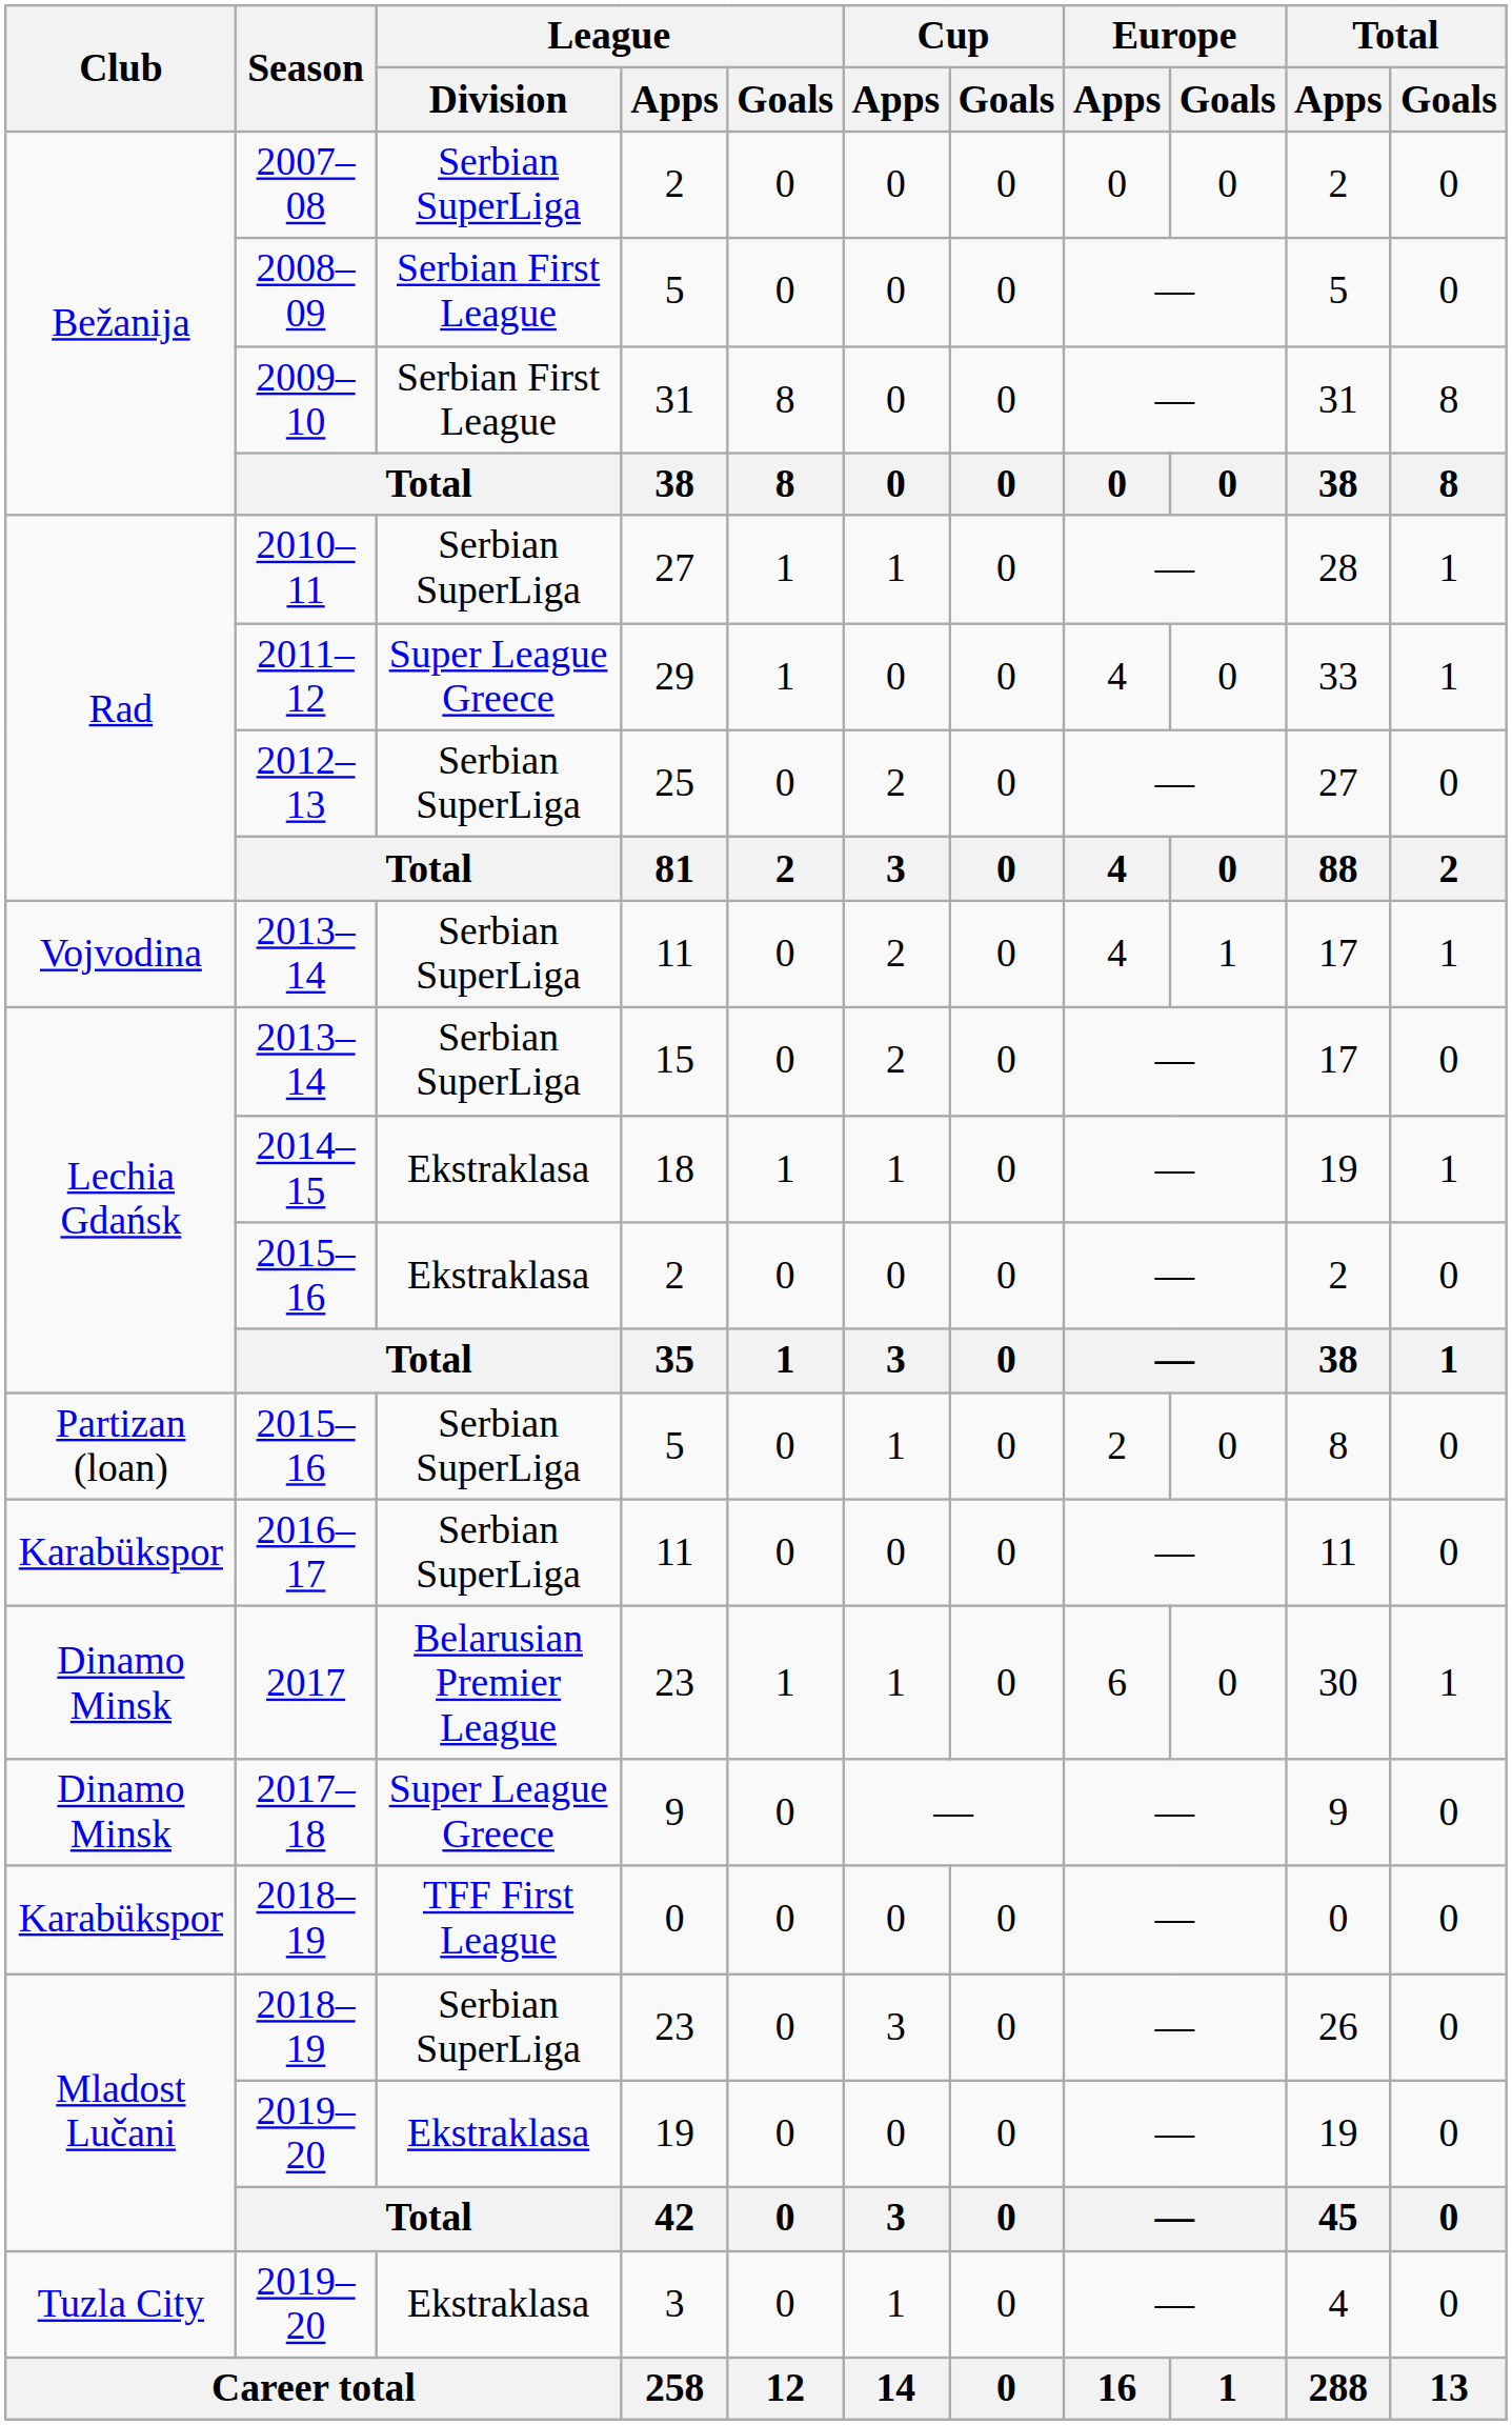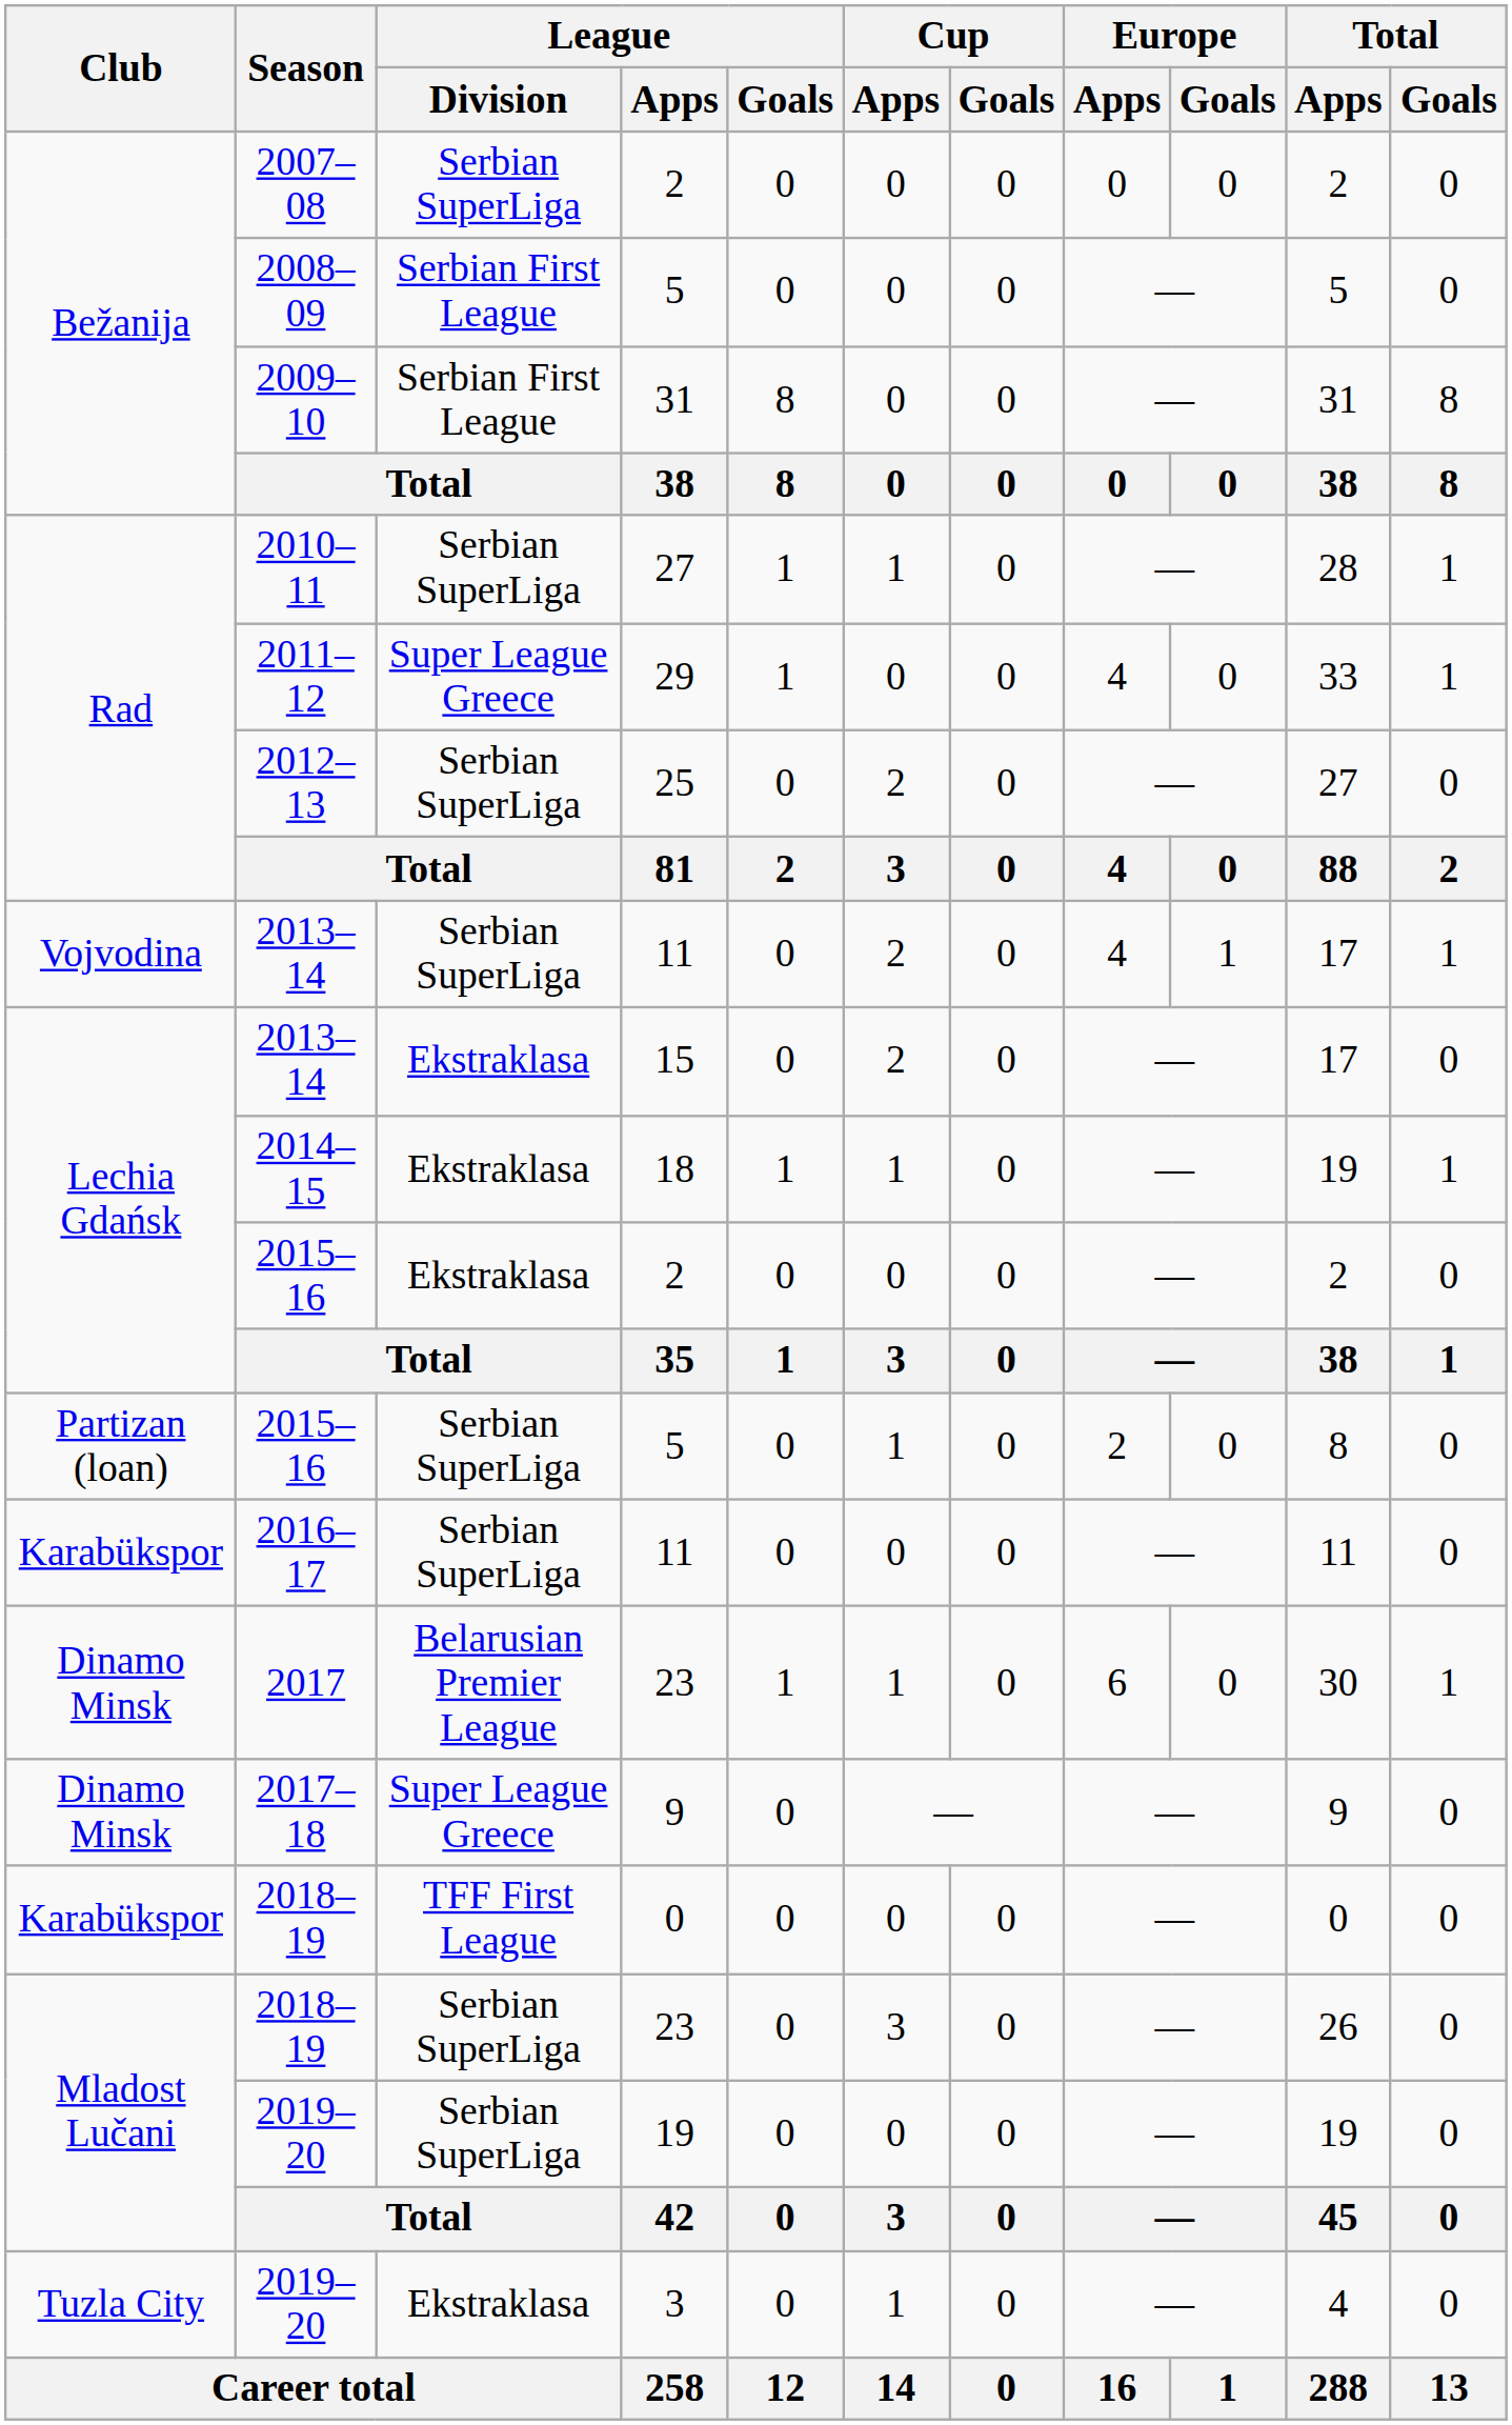 <table class="wikitable" style="text-align:center">
 <tr>
 <th rowspan="2">Club</th>
 <th rowspan="2">Season</th>
 <th colspan="3">League</th>
 <th colspan="2">Cup</th>
 <th colspan="2">Europe</th>
 <th colspan="2">Total</th>
 </tr>
 <tr>
 <th>Division</th>
 <th>Apps</th>
 <th>Goals</th>
 <th>Apps</th>
 <th>Goals</th>
 <th>Apps</th>
 <th>Goals</th>
 <th>Apps</th>
 <th>Goals</th>
 </tr>
 <tr>
 <td rowspan="4"><a href='#'>Bežanija</a></td>
 <td><a href='#'>2007–08</a></td>
 <td><a href='#'>Serbian SuperLiga</a></td>
 <td>2</td>
 <td>0</td>
 <td>0</td>
 <td>0</td>
 <td>0</td>
 <td>0</td>
 <td>2</td>
 <td>0</td>
 </tr>
 <tr>
 <td><a href='#'>2008–09</a></td>
 <td><a href='#'>Serbian First League</a></td>
 <td>5</td>
 <td>0</td>
 <td>0</td>
 <td>0</td>
 <td colspan="2">—</td>
 <td>5</td>
 <td>0</td>
 </tr>
 <tr>
 <td><a href='#'>2009–10</a></td>
 <td>Serbian First League</td>
 <td>31</td>
 <td>8</td>
 <td>0</td>
 <td>0</td>
 <td colspan="2">—</td>
 <td>31</td>
 <td>8</td>
 </tr>
 <tr>
 <th colspan="2">Total</th>
 <th>38</th>
 <th>8</th>
 <th>0</th>
 <th>0</th>
 <th>0</th>
 <th>0</th>
 <th>38</th>
 <th>8</th>
 </tr>
 <tr>
 <td rowspan="4"><a href='#'>Rad</a></td>
 <td><a href='#'>2010–11</a></td>
 <td>Serbian SuperLiga</td>
 <td>27</td>
 <td>1</td>
 <td>1</td>
 <td>0</td>
 <td colspan="2">—</td>
 <td>28</td>
 <td>1</td>
 </tr>
 <tr>
 <td><a href='#'>2011–12</a></td>
 <td><a href='#'>Super League Greece</a></td>
 <td>29</td>
 <td>1</td>
 <td>0</td>
 <td>0</td>
 <td>4</td>
 <td>0</td>
 <td>33</td>
 <td>1</td>
 </tr>
 <tr>
 <td><a href='#'>2012–13</a></td>
 <td>Serbian SuperLiga</td>
 <td>25</td>
 <td>0</td>
 <td>2</td>
 <td>0</td>
 <td colspan="2">—</td>
 <td>27</td>
 <td>0</td>
 </tr>
 <tr>
 <th colspan="2">Total</th>
 <th>81</th>
 <th>2</th>
 <th>3</th>
 <th>0</th>
 <th>4</th>
 <th>0</th>
 <th>88</th>
 <th>2</th>
 </tr>
 <tr>
 <td><a href='#'>Vojvodina</a></td>
 <td><a href='#'>2013–14</a></td>
 <td>Serbian SuperLiga</td>
 <td>11</td>
 <td>0</td>
 <td>2</td>
 <td>0</td>
 <td>4</td>
 <td>1</td>
 <td>17</td>
 <td>1</td>
 </tr>
 <tr>
 <td rowspan="4"><a href='#'>Lechia Gdańsk</a></td>
 <td><a href='#'>2013–14</a></td>
-<td>Serbian SuperLiga</td>
+<td><a href='#'>Ekstraklasa</a></td>
 <td>15</td>
 <td>0</td>
 <td>2</td>
 <td>0</td>
 <td colspan="2">—</td>
 <td>17</td>
 <td>0</td>
 </tr>
 <tr>
 <td><a href='#'>2014–15</a></td>
 <td>Ekstraklasa</td>
 <td>18</td>
 <td>1</td>
 <td>1</td>
 <td>0</td>
 <td colspan="2">—</td>
 <td>19</td>
 <td>1</td>
 </tr>
 <tr>
 <td><a href='#'>2015–16</a></td>
 <td>Ekstraklasa</td>
 <td>2</td>
 <td>0</td>
 <td>0</td>
 <td>0</td>
 <td colspan="2">—</td>
 <td>2</td>
 <td>0</td>
 </tr>
 <tr>
 <th colspan="2">Total</th>
 <th>35</th>
 <th>1</th>
 <th>3</th>
 <th>0</th>
 <th colspan="2">—</th>
 <th>38</th>
 <th>1</th>
 </tr>
 <tr>
 <td><a href='#'>Partizan</a> (loan)</td>
 <td><a href='#'>2015–16</a></td>
 <td>Serbian SuperLiga</td>
 <td>5</td>
 <td>0</td>
 <td>1</td>
 <td>0</td>
 <td>2</td>
 <td>0</td>
 <td>8</td>
 <td>0</td>
 </tr>
 <tr>
 <td><a href='#'>Karabükspor</a></td>
 <td><a href='#'>2016–17</a></td>
 <td>Serbian SuperLiga</td>
 <td>11</td>
 <td>0</td>
 <td>0</td>
 <td>0</td>
 <td colspan="2">—</td>
 <td>11</td>
 <td>0</td>
 </tr>
 <tr>
 <td><a href='#'>Dinamo Minsk</a></td>
 <td><a href='#'>2017</a></td>
 <td><a href='#'>Belarusian Premier League</a></td>
 <td>23</td>
 <td>1</td>
 <td>1</td>
 <td>0</td>
 <td>6</td>
 <td>0</td>
 <td>30</td>
 <td>1</td>
 </tr>
 <tr>
 <td><a href='#'>Dinamo Minsk</a></td>
 <td><a href='#'>2017–18</a></td>
 <td><a href='#'>Super League Greece</a></td>
 <td>9</td>
 <td>0</td>
 <td colspan="2">—</td>
 <td colspan="2">—</td>
 <td>9</td>
 <td>0</td>
 </tr>
 <tr>
 <td><a href='#'>Karabükspor</a></td>
 <td><a href='#'>2018–19</a></td>
 <td><a href='#'>TFF First League</a></td>
 <td>0</td>
 <td>0</td>
 <td>0</td>
 <td>0</td>
 <td colspan="2">—</td>
 <td>0</td>
 <td>0</td>
 </tr>
 <tr>
 <td rowspan="3"><a href='#'>Mladost Lučani</a></td>
 <td><a href='#'>2018–19</a></td>
 <td>Serbian SuperLiga</td>
 <td>23</td>
 <td>0</td>
 <td>3</td>
 <td>0</td>
 <td colspan="2">—</td>
 <td>26</td>
 <td>0</td>
 </tr>
 <tr>
 <td><a href='#'>2019–20</a></td>
-<td><a href='#'>Ekstraklasa</a></td>
+<td>Serbian SuperLiga</td>
 <td>19</td>
 <td>0</td>
 <td>0</td>
 <td>0</td>
 <td colspan="2">—</td>
 <td>19</td>
 <td>0</td>
 </tr>
 <tr>
 <th colspan="2">Total</th>
 <th>42</th>
 <th>0</th>
 <th>3</th>
 <th>0</th>
 <th colspan="2">—</th>
 <th>45</th>
 <th>0</th>
 </tr>
 <tr>
 <td><a href='#'>Tuzla City</a></td>
 <td><a href='#'>2019–20</a></td>
 <td>Ekstraklasa</td>
 <td>3</td>
 <td>0</td>
 <td>1</td>
 <td>0</td>
 <td colspan="2">—</td>
 <td>4</td>
 <td>0</td>
 </tr>
 <tr>
 <th colspan="3">Career total</th>
 <th>258</th>
 <th>12</th>
 <th>14</th>
 <th>0</th>
 <th>16</th>
 <th>1</th>
 <th>288</th>
 <th>13</th>
 </tr>
 </table>
